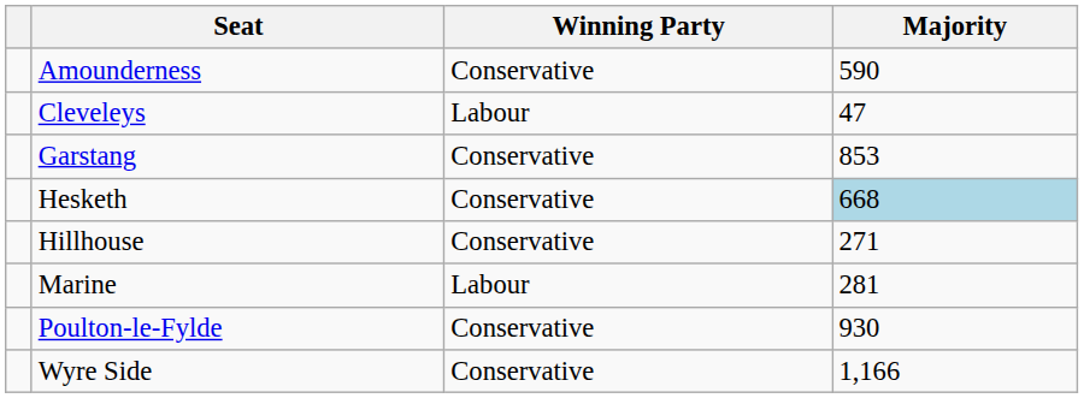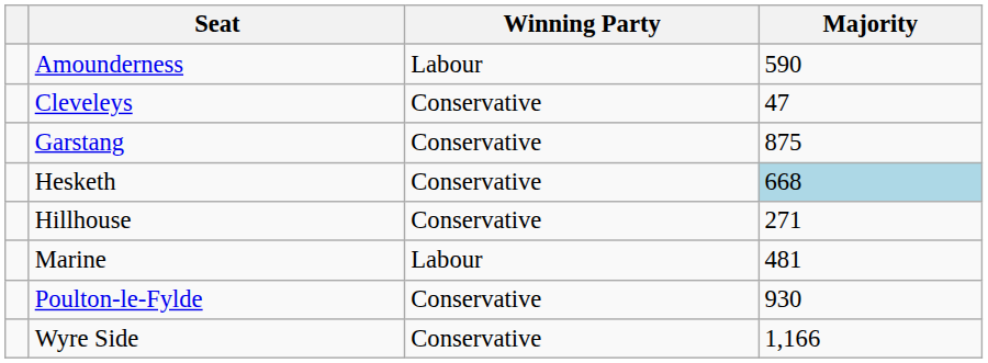 <table class="wikitable" style="right; width:50%">
 <tr>
 <th></th>
 <th>Seat</th>
 <th>Winning Party</th>
 <th>Majority</th>
 </tr>
 <tr>
 <td></td>
 <td><a href='#'>Amounderness</a></td>
-<td>Conservative</td>
+<td>Labour</td>
 <td>590</td>
 </tr>
 <tr>
 <td></td>
 <td><a href='#'>Cleveleys</a></td>
-<td>Labour</td>
+<td>Conservative</td>
 <td>47</td>
 </tr>
 <tr>
 <td></td>
 <td><a href='#'>Garstang</a></td>
 <td>Conservative</td>
-<td>853</td>
+<td>875</td>
 </tr>
 <tr>
 <td></td>
 <td>Hesketh</td>
 <td>Conservative</td>
 <td style="background: lightblue;">668</td>
 </tr>
 <tr>
 <td></td>
 <td>Hillhouse</td>
 <td>Conservative</td>
 <td>271</td>
 </tr>
 <tr>
 <td></td>
 <td>Marine</td>
 <td>Labour</td>
-<td>281</td>
+<td>481</td>
 </tr>
 <tr>
 <td></td>
 <td><a href='#'>Poulton-le-Fylde</a></td>
 <td>Conservative</td>
 <td>930</td>
 </tr>
 <tr>
 <td></td>
 <td>Wyre Side</td>
 <td>Conservative</td>
 <td>1,166</td>
 </tr>
 </table>
